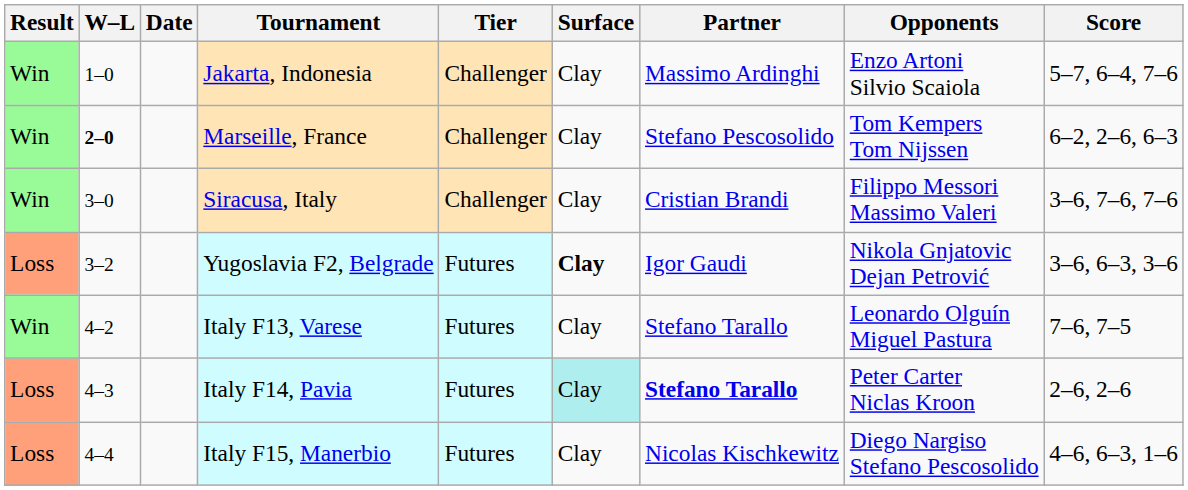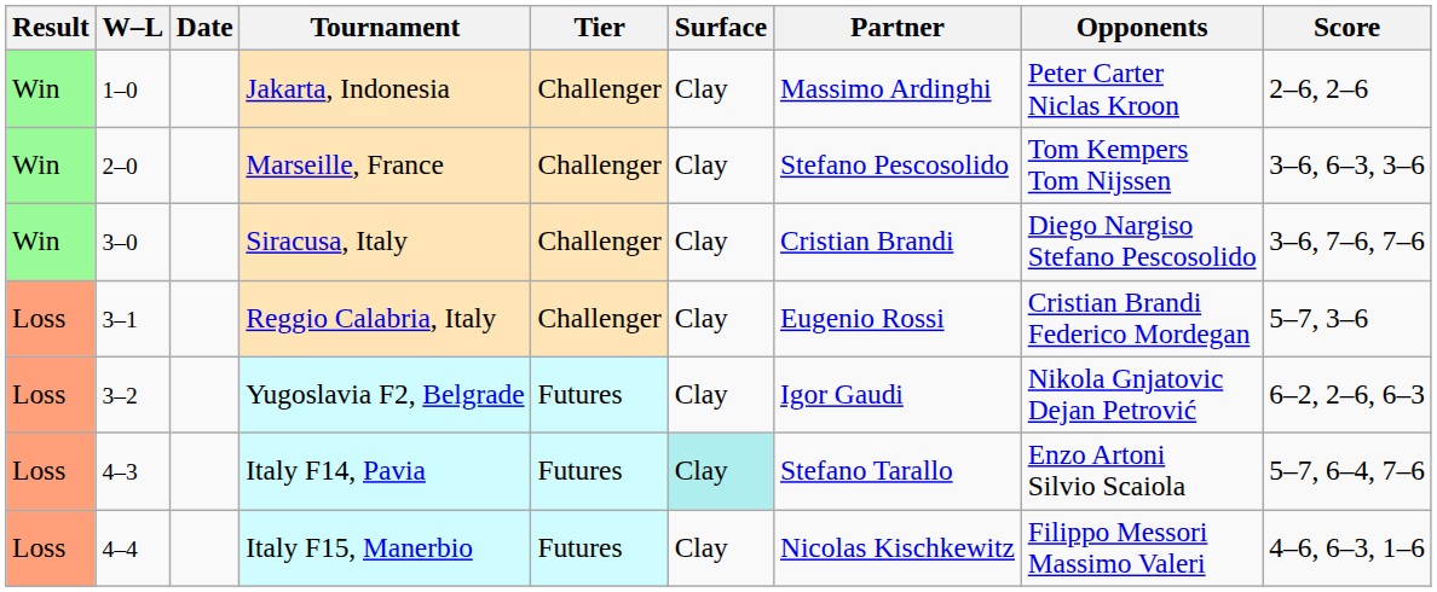 <table class="sortable wikitable">
 <tr>
 <th>Result</th>
 <th class="unsortable">W–L</th>
 <th>Date</th>
 <th>Tournament</th>
 <th>Tier</th>
 <th>Surface</th>
 <th>Partner</th>
 <th>Opponents</th>
 <th class="unsortable">Score</th>
 </tr>
 <tr>
 <td style="background:#98fb98;">Win</td>
 <td><small>1–0</small></td>
 <td></td>
 <td style="background:moccasin;"><a href='#'>Jakarta</a>, Indonesia</td>
 <td style="background:moccasin;">Challenger</td>
 <td>Clay</td>
 <td> <a href='#'>Massimo Ardinghi</a></td>
-<td> <a href='#'>Enzo Artoni</a> <br>  Silvio Scaiola</td>
-<td>5–7, 6–4, 7–6</td>
+<td> <a href='#'>Peter Carter</a> <br>  <a href='#'>Niclas Kroon</a></td>
+<td>2–6, 2–6</td>
 </tr>
 <tr>
 <td style="background:#98fb98;">Win</td>
-<td><strong><small>2–0</small></strong></td>
+<td><small>2–0</small></td>
 <td></td>
 <td style="background:moccasin;"><a href='#'>Marseille</a>, France</td>
 <td style="background:moccasin;">Challenger</td>
 <td>Clay</td>
 <td> <a href='#'>Stefano Pescosolido</a></td>
 <td> <a href='#'>Tom Kempers</a> <br>  <a href='#'>Tom Nijssen</a></td>
-<td>6–2, 2–6, 6–3</td>
+<td>3–6, 6–3, 3–6</td>
 </tr>
 <tr>
 <td style="background:#98fb98;">Win</td>
 <td><small>3–0</small></td>
 <td></td>
 <td style="background:moccasin;"><a href='#'>Siracusa</a>, Italy</td>
 <td style="background:moccasin;">Challenger</td>
 <td>Clay</td>
 <td> <a href='#'>Cristian Brandi</a></td>
-<td> <a href='#'>Filippo Messori</a> <br>  <a href='#'>Massimo Valeri</a></td>
+<td> <a href='#'>Diego Nargiso</a> <br>  <a href='#'>Stefano Pescosolido</a></td>
 <td>3–6, 7–6, 7–6</td>
+</tr>
+<tr>
+<td style="background:#ffa07a;">Loss</td>
+<td><small>3–1</small></td>
+<td></td>
+<td style="background:moccasin;"><a href='#'>Reggio Calabria</a>, Italy</td>
+<td style="background:moccasin;">Challenger</td>
+<td>Clay</td>
+<td> <a href='#'>Eugenio Rossi</a></td>
+<td> <a href='#'>Cristian Brandi</a> <br>  <a href='#'>Federico Mordegan</a></td>
+<td>5–7, 3–6</td>
 </tr>
 <tr>
 <td style="background:#ffa07a;">Loss</td>
 <td><small>3–2</small></td>
 <td></td>
 <td style="background:#cffcff;">Yugoslavia F2, <a href='#'>Belgrade</a></td>
 <td style="background:#cffcff;">Futures</td>
-<td><strong>Clay</strong></td>
+<td>Clay</td>
 <td> <a href='#'>Igor Gaudi</a></td>
 <td> <a href='#'>Nikola Gnjatovic</a> <br>  <a href='#'>Dejan Petrović</a></td>
-<td>3–6, 6–3, 3–6</td>
-</tr>
-<tr>
-<td style="background:#98fb98;">Win</td>
-<td><small>4–2</small></td>
-<td></td>
-<td style="background:#cffcff;">Italy F13, <a href='#'>Varese</a></td>
-<td style="background:#cffcff;">Futures</td>
-<td>Clay</td>
-<td> <a href='#'>Stefano Tarallo</a></td>
-<td> <a href='#'>Leonardo Olguín</a> <br>  <a href='#'>Miguel Pastura</a></td>
-<td>7–6, 7–5</td>
+<td>6–2, 2–6, 6–3</td>
 </tr>
 <tr>
 <td style="background:#ffa07a;">Loss</td>
 <td><small>4–3</small></td>
 <td></td>
 <td style="background:#cffcff;">Italy F14, <a href='#'>Pavia</a></td>
 <td style="background:#cffcff;">Futures</td>
 <td style="background: paleturquoise;">Clay</td>
-<td><strong> <a href='#'>Stefano Tarallo</a></strong></td>
-<td> <a href='#'>Peter Carter</a> <br>  <a href='#'>Niclas Kroon</a></td>
-<td>2–6, 2–6</td>
+<td> <a href='#'>Stefano Tarallo</a></td>
+<td> <a href='#'>Enzo Artoni</a> <br>  Silvio Scaiola</td>
+<td>5–7, 6–4, 7–6</td>
 </tr>
 <tr>
 <td style="background:#ffa07a;">Loss</td>
 <td><small>4–4</small></td>
 <td></td>
 <td style="background:#cffcff;">Italy F15, <a href='#'>Manerbio</a></td>
 <td style="background:#cffcff;">Futures</td>
 <td>Clay</td>
 <td> <a href='#'>Nicolas Kischkewitz</a></td>
-<td> <a href='#'>Diego Nargiso</a> <br>  <a href='#'>Stefano Pescosolido</a></td>
+<td> <a href='#'>Filippo Messori</a> <br>  <a href='#'>Massimo Valeri</a></td>
 <td>4–6, 6–3, 1–6</td>
 </tr>
 </table>
